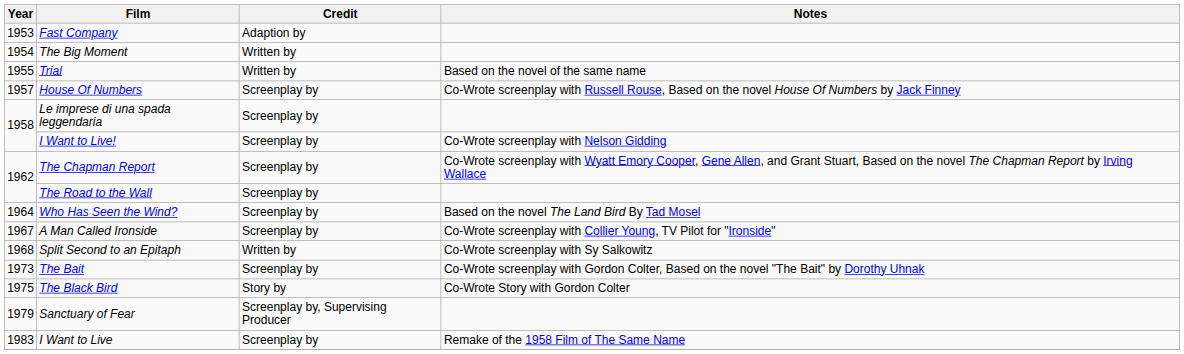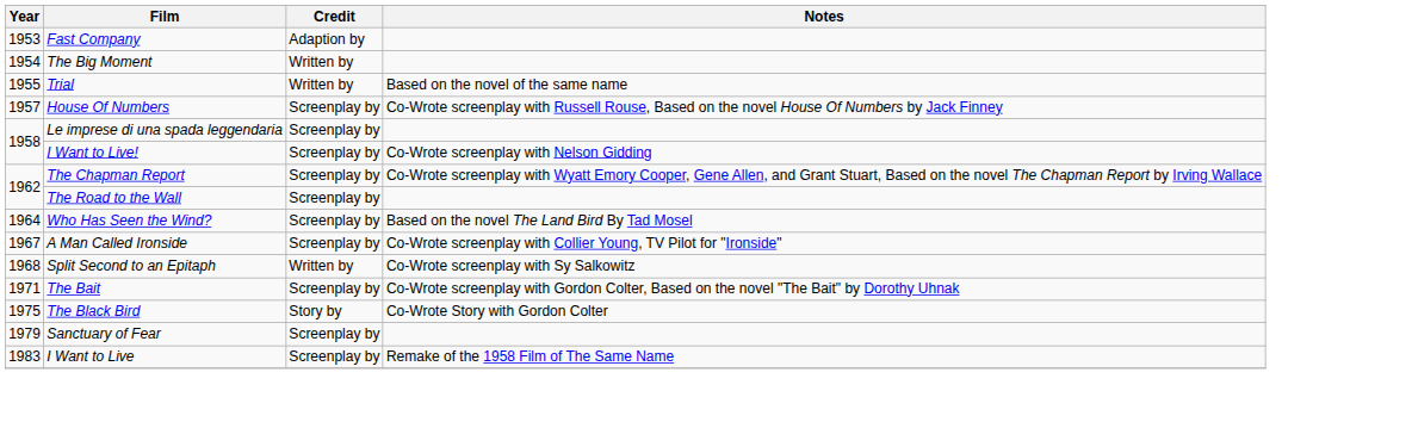 <table class="wikitable">
 <tr>
 <th>Year</th>
 <th>Film</th>
 <th>Credit</th>
 <th>Notes</th>
 </tr>
 <tr>
 <td>1953</td>
 <td><em><a href='#'>Fast Company</a></em></td>
 <td>Adaption by</td>
 <td></td>
 </tr>
 <tr>
 <td>1954</td>
 <td><em>The Big Moment</em></td>
 <td>Written by</td>
 <td></td>
 </tr>
 <tr>
 <td>1955</td>
 <td><em><a href='#'>Trial</a></em></td>
 <td>Written by</td>
 <td>Based on the novel of the same name</td>
 </tr>
 <tr>
 <td>1957</td>
 <td><em><a href='#'>House Of Numbers</a></em></td>
 <td>Screenplay by</td>
 <td>Co-Wrote screenplay with <a href='#'>Russell Rouse</a>, Based on the novel <em>House Of Numbers</em> by <a href='#'>Jack Finney</a></td>
 </tr>
 <tr>
 <td rowspan=2>1958</td>
 <td><em>Le imprese di una spada leggendaria</em></td>
 <td>Screenplay by</td>
 <td></td>
 </tr>
 <tr>
 <td><em><a href='#'>I Want to Live!</a></em></td>
 <td>Screenplay by</td>
 <td>Co-Wrote screenplay with <a href='#'>Nelson Gidding</a></td>
 </tr>
 <tr>
 <td rowspan=2>1962</td>
 <td><em><a href='#'>The Chapman Report</a></em></td>
 <td>Screenplay by</td>
 <td>Co-Wrote screenplay with <a href='#'>Wyatt Emory Cooper</a>, <a href='#'>Gene Allen</a>, and Grant Stuart, Based on the novel <em>The Chapman Report</em> by <a href='#'>Irving Wallace</a></td>
 </tr>
 <tr>
 <td><em><a href='#'>The Road to the Wall</a></em></td>
 <td>Screenplay by</td>
 <td></td>
 </tr>
 <tr>
 <td>1964</td>
 <td><em><a href='#'>Who Has Seen the Wind?</a></em></td>
 <td>Screenplay by</td>
 <td>Based on the novel <em>The Land Bird</em> By <a href='#'>Tad Mosel</a></td>
 </tr>
 <tr>
 <td>1967</td>
 <td><em>A Man Called Ironside</em></td>
 <td>Screenplay by</td>
 <td>Co-Wrote screenplay with <a href='#'>Collier Young</a>, TV Pilot for "<a href='#'>Ironside</a>"</td>
 </tr>
 <tr>
 <td>1968</td>
 <td><em>Split Second to an Epitaph</em></td>
 <td>Written by</td>
 <td>Co-Wrote screenplay with Sy Salkowitz</td>
 </tr>
 <tr>
-<td>1973</td>
+<td>1971</td>
 <td><em><a href='#'>The Bait</a></em></td>
 <td>Screenplay by</td>
 <td>Co-Wrote screenplay with Gordon Colter, Based on the novel "The Bait" by <a href='#'>Dorothy Uhnak</a></td>
 </tr>
 <tr>
 <td>1975</td>
 <td><em><a href='#'>The Black Bird</a></em></td>
 <td>Story by</td>
 <td>Co-Wrote Story with Gordon Colter</td>
 </tr>
 <tr>
 <td>1979</td>
 <td><em>Sanctuary of Fear</em></td>
-<td>Screenplay by, Supervising Producer</td>
+<td>Screenplay by</td>
 <td></td>
 </tr>
 <tr>
 <td>1983</td>
 <td><em>I Want to Live</em></td>
 <td>Screenplay by</td>
 <td>Remake of the <a href='#'>1958 Film of The Same Name</a></td>
 </tr>
 <tr>
 </tr>
 </table>
